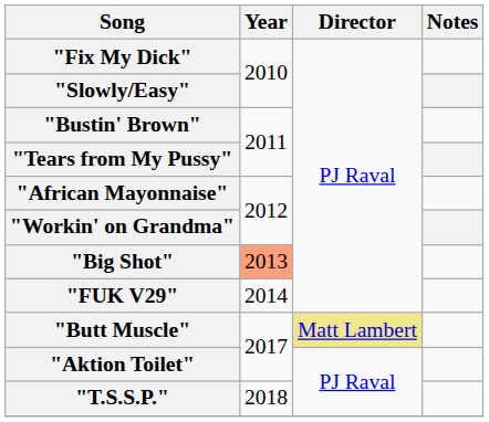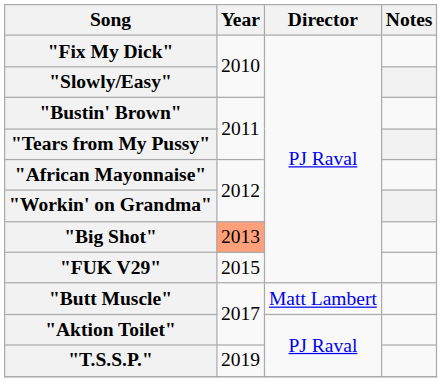 <table class="wikitable plainrowheaders" style="text-align:center;" border="1">
 <tr>
 <th>Song</th>
 <th>Year</th>
 <th>Director</th>
 <th>Notes</th>
 </tr>
 <tr>
 <th scope="row">"Fix My Dick"</th>
 <td rowspan="2">2010</td>
 <td rowspan="8"><a href='#'>PJ Raval</a></td>
 <td></td>
 </tr>
 <tr>
 <th scope="row">"Slowly/Easy"</th>
 <th></th>
 </tr>
 <tr>
 <th scope="row">"Bustin' Brown"</th>
 <td rowspan="2">2011</td>
 <td></td>
 </tr>
 <tr>
 <th scope="row">"Tears from My Pussy"</th>
 <th></th>
 </tr>
 <tr>
 <th scope="row">"African Mayonnaise"</th>
 <td rowspan="2">2012</td>
 <td></td>
 </tr>
 <tr>
 <th scope="row">"Workin' on Grandma"</th>
 <th></th>
 </tr>
 <tr>
 <th scope="row">"Big Shot"</th>
 <td style="background: lightsalmon;">2013</td>
 <td></td>
 </tr>
 <tr>
 <th scope="row">"FUK V29"</th>
-<td>2014</td>
+<td>2015</td>
 <td></td>
 </tr>
 <tr>
 <th scope="row">"Butt Muscle"</th>
 <td rowspan="2">2017</td>
-<td style="background: khaki;"><a href='#'>Matt Lambert</a></td>
+<td><a href='#'>Matt Lambert</a></td>
 <td></td>
 </tr>
 <tr>
 <th scope="row">"Aktion Toilet"</th>
 <td rowspan="2"><a href='#'>PJ Raval</a></td>
 <td></td>
 </tr>
 <tr>
 <th scope="row">"T.S.S.P."</th>
-<td>2018</td>
+<td>2019</td>
 <td></td>
 </tr>
 <tr>
 </tr>
 </table>
